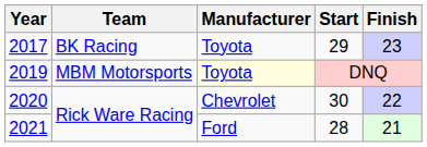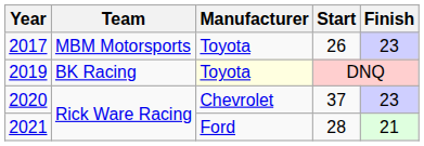 <table class="wikitable" style="font-size: 90%;">
 <tr>
 <th>Year</th>
 <th>Team</th>
 <th>Manufacturer</th>
 <th>Start</th>
 <th>Finish</th>
 </tr>
 <tr>
 <td><a href='#'>2017</a></td>
-<td><a href='#'>BK Racing</a></td>
+<td><a href='#'>MBM Motorsports</a></td>
 <td><a href='#'>Toyota</a></td>
-<td align=center>29</td>
+<td align=center>26</td>
 <td align=center style="background:#CFCFFF;">23</td>
 </tr>
 <tr>
 <td><a href='#'>2019</a></td>
-<td><a href='#'>MBM Motorsports</a></td>
+<td><a href='#'>BK Racing</a></td>
 <td style="background: lightyellow;"><a href='#'>Toyota</a></td>
 <td align=center colspan=2 style="background:#FFCFCF;">DNQ</td>
 </tr>
 <tr>
 <td><a href='#'>2020</a></td>
 <td rowspan=2><a href='#'>Rick Ware Racing</a></td>
 <td><a href='#'>Chevrolet</a></td>
-<td align=center>30</td>
-<td align=center style="background:#CFCFFF;">22</td>
+<td align=center>37</td>
+<td align=center style="background:#CFCFFF;">23</td>
 </tr>
 <tr>
 <td><a href='#'>2021</a></td>
 <td><a href='#'>Ford</a></td>
 <td align=center>28</td>
 <td align=center style="background:#DFFFDF;">21</td>
 </tr>
 </table>
